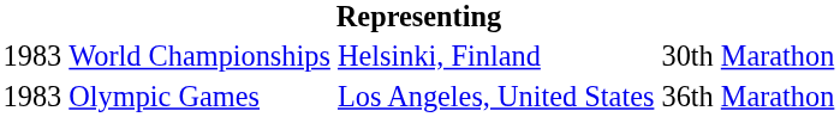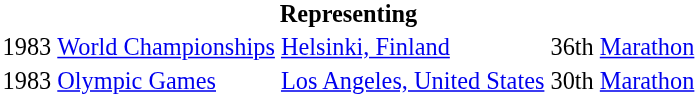 <table>
 <tr>
 <th colspan="5">Representing </th>
 </tr>
 <tr>
 <td>1983</td>
 <td><a href='#'>World Championships</a></td>
 <td><a href='#'>Helsinki, Finland</a></td>
-<td>30th</td>
+<td>36th</td>
 <td><a href='#'>Marathon</a></td>
 </tr>
 <tr>
 <td>1983</td>
 <td><a href='#'>Olympic Games</a></td>
 <td><a href='#'>Los Angeles, United States</a></td>
-<td>36th</td>
+<td>30th</td>
 <td><a href='#'>Marathon</a></td>
 </tr>
 </table>
